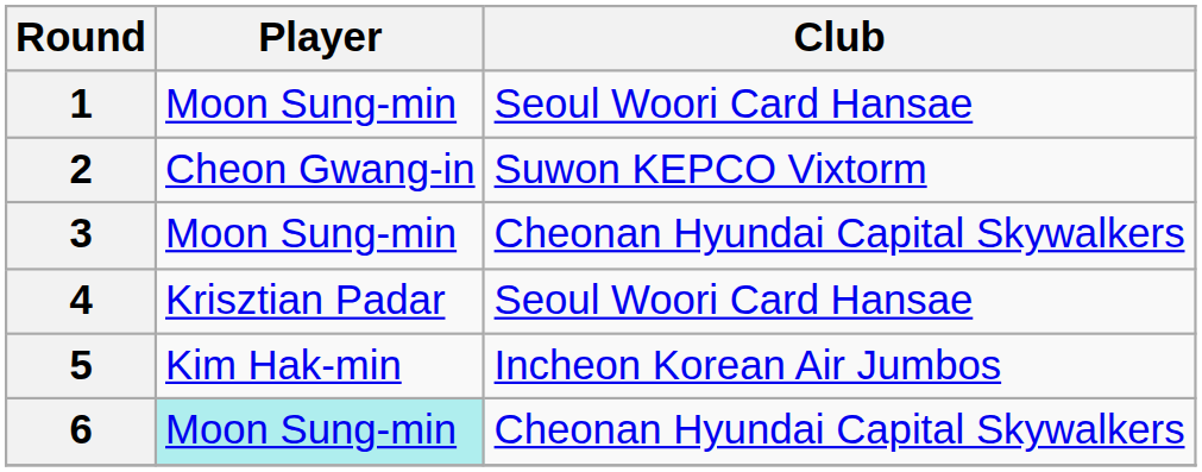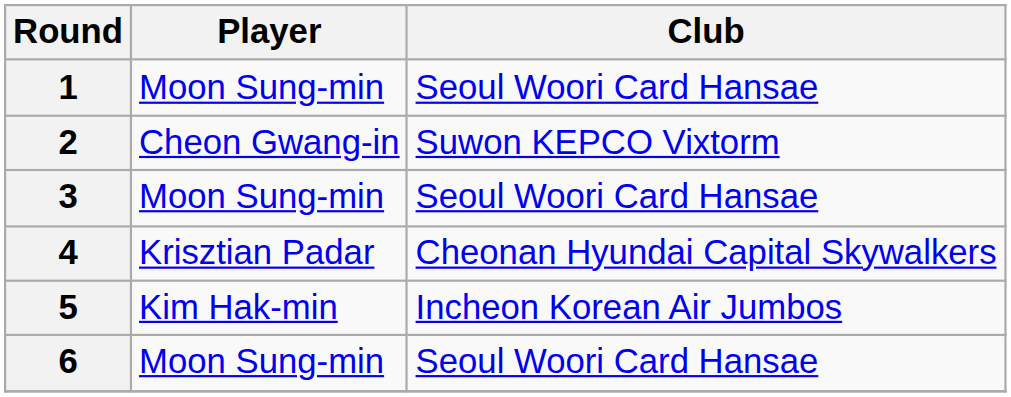 <table class=wikitable>
 <tr>
 <th>Round</th>
 <th>Player</th>
 <th>Club</th>
 </tr>
 <tr>
 <th>1</th>
 <td> <a href='#'>Moon Sung-min</a></td>
 <td><a href='#'>Seoul Woori Card Hansae</a></td>
 </tr>
 <tr>
 <th>2</th>
 <td> <a href='#'>Cheon Gwang-in</a></td>
 <td><a href='#'>Suwon KEPCO Vixtorm</a></td>
 </tr>
 <tr>
 <th>3</th>
 <td> <a href='#'>Moon Sung-min</a></td>
-<td><a href='#'>Cheonan Hyundai Capital Skywalkers</a></td>
+<td><a href='#'>Seoul Woori Card Hansae</a></td>
 </tr>
 <tr>
 <th>4</th>
 <td> <a href='#'>Krisztian Padar</a></td>
-<td><a href='#'>Seoul Woori Card Hansae</a></td>
+<td><a href='#'>Cheonan Hyundai Capital Skywalkers</a></td>
 </tr>
 <tr>
 <th>5</th>
 <td> <a href='#'>Kim Hak-min</a></td>
 <td><a href='#'>Incheon Korean Air Jumbos</a></td>
 </tr>
 <tr>
 <th>6</th>
-<td style="background: paleturquoise;"> <a href='#'>Moon Sung-min</a></td>
-<td><a href='#'>Cheonan Hyundai Capital Skywalkers</a></td>
+<td> <a href='#'>Moon Sung-min</a></td>
+<td><a href='#'>Seoul Woori Card Hansae</a></td>
 </tr>
 <tr>
 </tr>
 </table>
